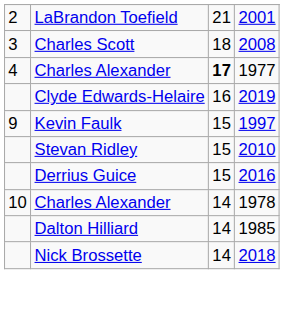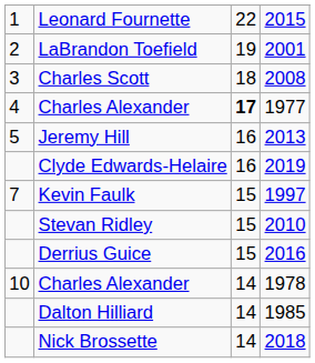 <table class="wikitable">
 <tr>
 </tr>
 <tr>
+<td>1</td>
+<td><a href='#'>Leonard Fournette</a></td>
+<td>22</td>
+<td><a href='#'>2015</a></td>
+</tr>
+<tr>
 <td>2</td>
 <td><a href='#'>LaBrandon Toefield</a></td>
-<td>21</td>
+<td>19</td>
 <td><a href='#'>2001</a></td>
 </tr>
 <tr>
 <td>3</td>
 <td><a href='#'>Charles Scott</a></td>
 <td>18</td>
 <td><a href='#'>2008</a></td>
 </tr>
 <tr>
 <td>4</td>
 <td><a href='#'>Charles Alexander</a></td>
 <td><strong>17</strong></td>
 <td>1977</td>
 </tr>
 <tr>
+<td>5</td>
+<td><a href='#'>Jeremy Hill</a></td>
+<td>16</td>
+<td><a href='#'>2013</a></td>
+</tr>
+<tr>
 <td></td>
 <td><a href='#'>Clyde Edwards-Helaire</a></td>
 <td>16</td>
 <td><a href='#'>2019</a></td>
 </tr>
 <tr>
-<td>9</td>
+<td>7</td>
 <td><a href='#'>Kevin Faulk</a></td>
 <td>15</td>
 <td><a href='#'>1997</a></td>
 </tr>
 <tr>
 <td></td>
 <td><a href='#'>Stevan Ridley</a></td>
 <td>15</td>
 <td><a href='#'>2010</a></td>
 </tr>
 <tr>
 <td></td>
 <td><a href='#'>Derrius Guice</a></td>
 <td>15</td>
 <td><a href='#'>2016</a></td>
 </tr>
 <tr>
 <td>10</td>
 <td><a href='#'>Charles Alexander</a></td>
 <td>14</td>
 <td>1978</td>
 </tr>
 <tr>
 <td></td>
 <td><a href='#'>Dalton Hilliard</a></td>
 <td>14</td>
 <td>1985</td>
 </tr>
 <tr>
 <td></td>
 <td><a href='#'>Nick Brossette</a></td>
 <td>14</td>
 <td><a href='#'>2018</a></td>
 </tr>
 </table>
